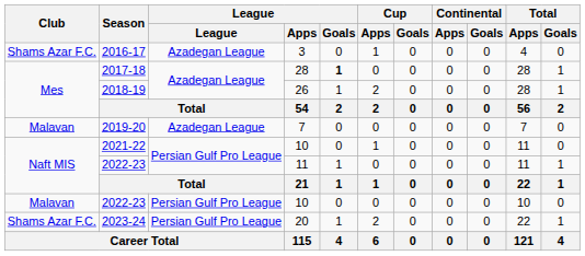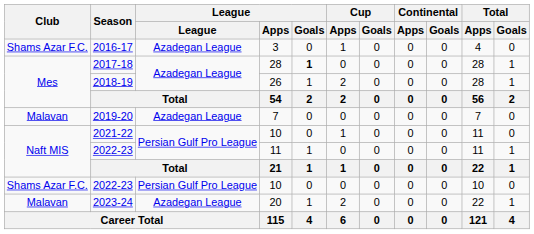 <table class="wikitable" style="text-align:center;">
 <tr>
 <th rowspan=2>Club</th>
 <th rowspan=2>Season</th>
 <th colspan=3>League</th>
 <th colspan=2>Cup</th>
 <th colspan=2>Continental</th>
 <th colspan=2>Total</th>
 </tr>
 <tr>
 <th>League</th>
 <th>Apps</th>
 <th>Goals</th>
 <th>Apps</th>
 <th>Goals</th>
 <th>Apps</th>
 <th>Goals</th>
 <th>Apps</th>
 <th>Goals</th>
 </tr>
 <tr>
 <td><a href='#'>Shams Azar F.C.</a></td>
 <td><a href='#'>2016-17</a></td>
 <td><a href='#'>Azadegan League</a></td>
 <td>3</td>
 <td>0</td>
 <td>1</td>
 <td>0</td>
 <td>0</td>
 <td>0</td>
 <td>4</td>
 <td>0</td>
 </tr>
 <tr>
 <td rowspan="3"><a href='#'>Mes</a></td>
 <td><a href='#'>2017-18</a></td>
 <td rowspan="2"><a href='#'>Azadegan League</a></td>
 <td>28</td>
 <td><strong>1</strong></td>
 <td>0</td>
 <td>0</td>
 <td>0</td>
 <td>0</td>
 <td>28</td>
 <td>1</td>
 </tr>
 <tr>
 <td><a href='#'>2018-19</a></td>
 <td>26</td>
 <td>1</td>
 <td>2</td>
 <td>0</td>
 <td>0</td>
 <td>0</td>
 <td>28</td>
 <td>1</td>
 </tr>
 <tr>
 <th colspan=2>Total</th>
 <th>54</th>
 <th>2</th>
 <th>2</th>
 <th>0</th>
 <th>0</th>
 <th>0</th>
 <th>56</th>
 <th>2</th>
 </tr>
 <tr>
 <td><a href='#'>Malavan</a></td>
 <td><a href='#'>2019-20</a></td>
 <td><a href='#'>Azadegan League</a></td>
 <td>7</td>
 <td>0</td>
 <td>0</td>
 <td>0</td>
 <td>0</td>
 <td>0</td>
 <td>7</td>
 <td>0</td>
 </tr>
 <tr>
 <td rowspan="3"><a href='#'>Naft MIS</a></td>
 <td><a href='#'>2021-22</a></td>
 <td rowspan="2"><a href='#'>Persian Gulf Pro League</a></td>
 <td>10</td>
 <td>0</td>
 <td>1</td>
 <td>0</td>
 <td>0</td>
 <td>0</td>
 <td>11</td>
 <td>0</td>
 </tr>
 <tr>
 <td><a href='#'>2022-23</a></td>
 <td>11</td>
 <td>1</td>
 <td>0</td>
 <td>0</td>
 <td>0</td>
 <td>0</td>
 <td>11</td>
 <td>1</td>
 </tr>
 <tr>
 <th colspan=2>Total</th>
 <th>21</th>
 <th>1</th>
 <th>1</th>
 <th>0</th>
 <th>0</th>
 <th>0</th>
 <th>22</th>
 <th>1</th>
 </tr>
 <tr>
-<td><a href='#'>Malavan</a></td>
+<td><a href='#'>Shams Azar F.C.</a></td>
 <td><a href='#'>2022-23</a></td>
 <td><a href='#'>Persian Gulf Pro League</a></td>
 <td>10</td>
 <td>0</td>
 <td>0</td>
 <td>0</td>
 <td>0</td>
 <td>0</td>
 <td>10</td>
 <td>0</td>
 </tr>
 <tr>
-<td><a href='#'>Shams Azar F.C.</a></td>
+<td><a href='#'>Malavan</a></td>
 <td><a href='#'>2023-24</a></td>
-<td><a href='#'>Persian Gulf Pro League</a></td>
+<td><a href='#'>Azadegan League</a></td>
 <td>20</td>
 <td>1</td>
 <td>2</td>
 <td>0</td>
 <td>0</td>
 <td>0</td>
 <td>22</td>
 <td>1</td>
 </tr>
 <tr>
 <th colspan=3>Career Total</th>
 <th>115</th>
 <th>4</th>
 <th>6</th>
 <th>0</th>
 <th>0</th>
 <th>0</th>
 <th>121</th>
 <th>4</th>
 </tr>
 </table>
